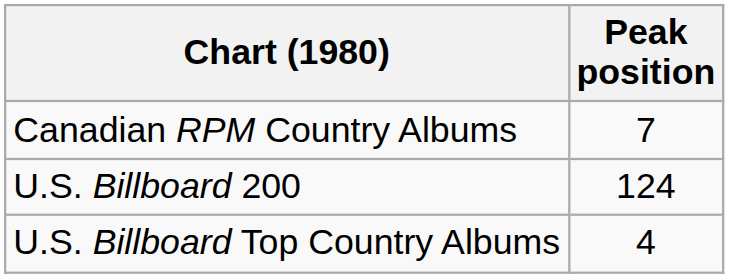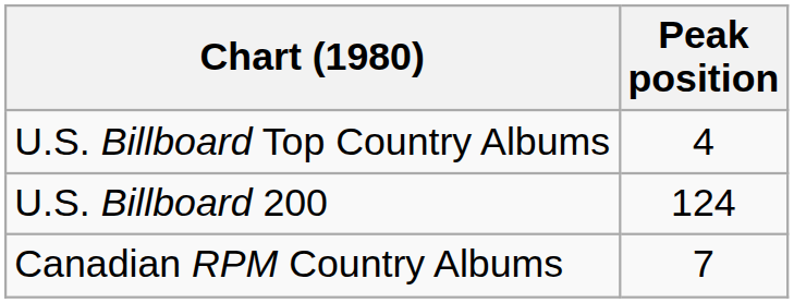 <table class="wikitable">
 <tr>
 <th>Chart (1980)</th>
 <th>Peak<br>position</th>
 </tr>
 <tr>
-<td>Canadian <em>RPM</em> Country Albums</td>
-<td align="center">7</td>
+<td>U.S. <em>Billboard</em> Top Country Albums</td>
+<td align="center">4</td>
 </tr>
 <tr>
 <td>U.S. <em>Billboard</em> 200</td>
 <td align="center">124</td>
 </tr>
 <tr>
-<td>U.S. <em>Billboard</em> Top Country Albums</td>
-<td align="center">4</td>
+<td>Canadian <em>RPM</em> Country Albums</td>
+<td align="center">7</td>
 </tr>
 </table>
